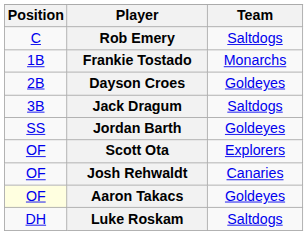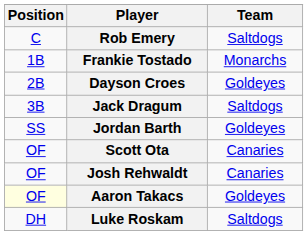 <table class="wikitable sortable plainrowheaders" style="text-align:center;">
 <tr>
 </tr>
 <tr>
 <th scope="col">Position</th>
 <th scope="col" style="width:150px;">Player</th>
 <th scope="col" style="width:100px;">Team</th>
 </tr>
 <tr>
 <td><a href='#'>C</a></td>
 <th scope="row" style="text-align:center">Rob Emery</th>
 <td><a href='#'>Saltdogs</a></td>
 </tr>
 <tr>
 <td><a href='#'>1B</a></td>
 <th scope="row" style="text-align:center">Frankie Tostado</th>
 <td><a href='#'>Monarchs</a></td>
 </tr>
 <tr>
 <td><a href='#'>2B</a></td>
 <th scope="row" style="text-align:center">Dayson Croes</th>
 <td><a href='#'>Goldeyes</a></td>
 </tr>
 <tr>
 <td><a href='#'>3B</a></td>
 <th scope="row" style="text-align:center">Jack Dragum</th>
 <td><a href='#'>Saltdogs</a></td>
 </tr>
 <tr>
 <td><a href='#'>SS</a></td>
 <th scope="row" style="text-align:center">Jordan Barth</th>
 <td><a href='#'>Goldeyes</a></td>
 </tr>
 <tr>
 <td><a href='#'>OF</a></td>
 <th scope="row" style="text-align:center">Scott Ota</th>
-<td><a href='#'>Explorers</a></td>
+<td><a href='#'>Canaries</a></td>
 </tr>
 <tr>
 <td><a href='#'>OF</a></td>
 <th scope="row" style="text-align:center">Josh Rehwaldt</th>
 <td><a href='#'>Canaries</a></td>
 </tr>
 <tr>
 <td style="background: lightyellow;"><a href='#'>OF</a></td>
 <th scope="row" style="text-align:center">Aaron Takacs</th>
 <td><a href='#'>Goldeyes</a></td>
 </tr>
 <tr>
 <td><a href='#'>DH</a></td>
 <th scope="row" style="text-align:center">Luke Roskam</th>
 <td><a href='#'>Saltdogs</a></td>
 </tr>
 </table>
